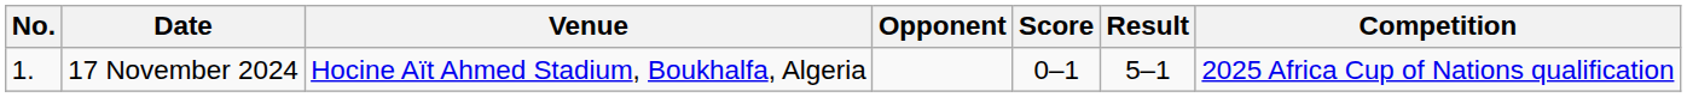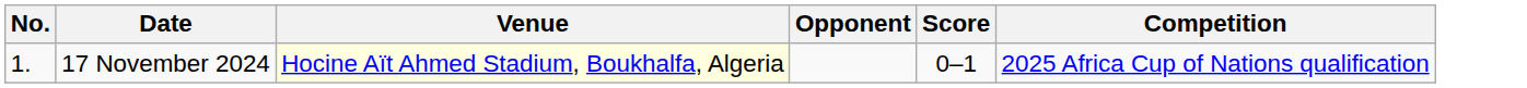 <table class="wikitable" style="font-size:100%;">
 <tr>
 <th>No.</th>
 <th>Date</th>
 <th>Venue</th>
 <th>Opponent</th>
 <th>Score</th>
-<th>Result</th>
 <th>Competition</th>
 </tr>
 <tr>
 <td>1.</td>
 <td>17 November 2024</td>
-<td><a href='#'>Hocine Aït Ahmed Stadium</a>, <a href='#'>Boukhalfa</a>, Algeria</td>
+<td style="background: lightyellow;"><a href='#'>Hocine Aït Ahmed Stadium</a>, <a href='#'>Boukhalfa</a>, Algeria</td>
 <td></td>
 <td align=center>0–1</td>
-<td align=center>5–1</td>
 <td><a href='#'>2025 Africa Cup of Nations qualification</a></td>
 </tr>
 </table>
